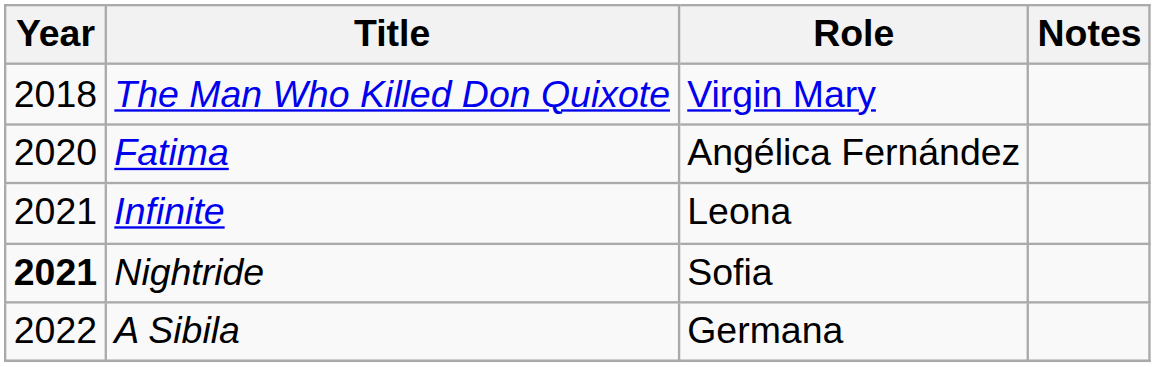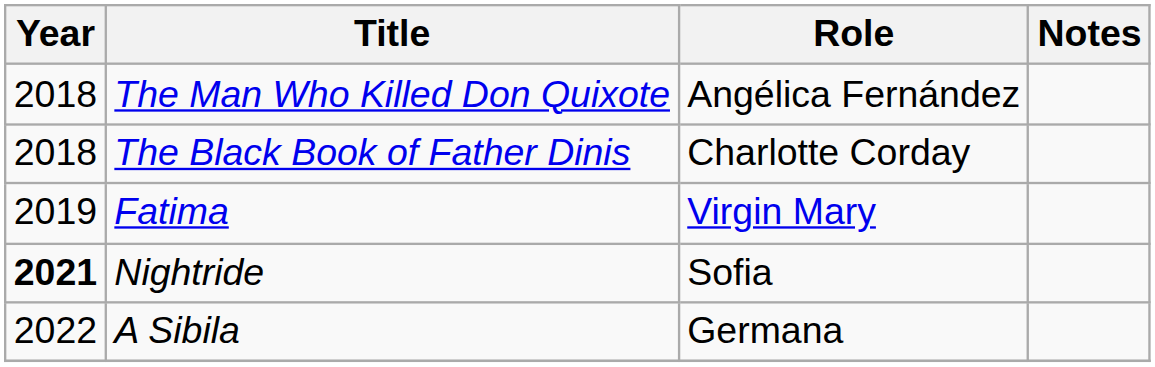 <table class="wikitable sortable">
 <tr>
 <th>Year</th>
 <th>Title</th>
 <th>Role</th>
 <th class="unsortable">Notes</th>
 </tr>
 <tr>
 <td>2018</td>
 <td><em><a href='#'>The Man Who Killed Don Quixote</a></em></td>
-<td><a href='#'>Virgin Mary</a></td>
-<td></td>
-</tr>
-<tr>
-<td>2020</td>
-<td><em><a href='#'>Fatima</a></em></td>
 <td>Angélica Fernández</td>
 <td></td>
 </tr>
 <tr>
-<td>2021</td>
-<td><em><a href='#'>Infinite</a></em></td>
-<td>Leona</td>
+<td>2018</td>
+<td><em><a href='#'>The Black Book of Father Dinis</a></em></td>
+<td>Charlotte Corday</td>
+<td></td>
+</tr>
+<tr>
+<td>2019</td>
+<td><em><a href='#'>Fatima</a></em></td>
+<td><a href='#'>Virgin Mary</a></td>
 <td></td>
 </tr>
 <tr>
 <td><strong>2021</strong></td>
 <td><em>Nightride</em></td>
 <td>Sofia</td>
 <td></td>
 </tr>
 <tr>
 <td>2022</td>
 <td><em>A Sibila</em></td>
 <td>Germana</td>
 <td></td>
 </tr>
 <tr>
 </tr>
 </table>
